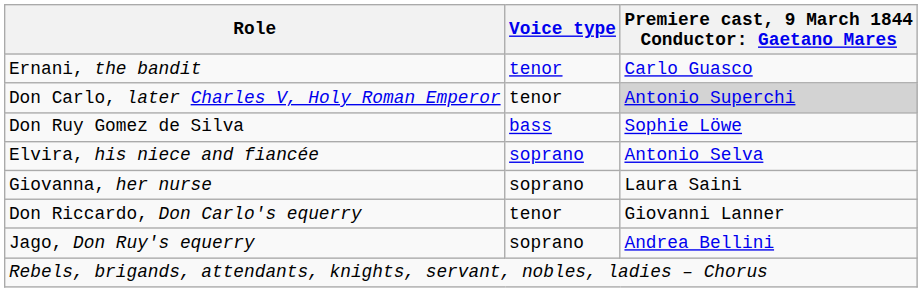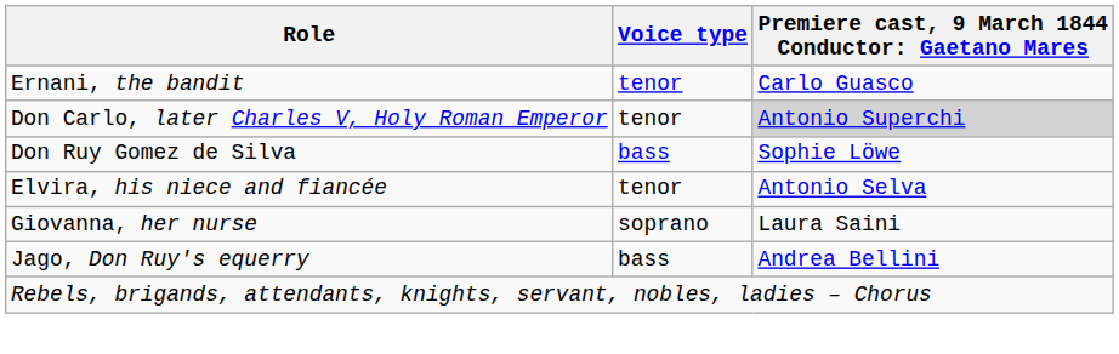 <table class="wikitable">
 <tr>
 <th>Role</th>
 <th><a href='#'>Voice type</a></th>
 <th>Premiere cast, 9 March 1844<br>Conductor: <a href='#'>Gaetano Mares</a></th>
 </tr>
 <tr>
 <td>Ernani, <em>the bandit</em></td>
 <td><a href='#'>tenor</a></td>
 <td><a href='#'>Carlo Guasco</a></td>
 </tr>
 <tr>
 <td>Don Carlo, <em>later <a href='#'>Charles V, Holy Roman Emperor</a></em></td>
 <td>tenor</td>
 <td style="background: lightgrey;"><a href='#'>Antonio Superchi</a></td>
 </tr>
 <tr>
 <td>Don Ruy Gomez de Silva</td>
 <td><a href='#'>bass</a></td>
 <td><a href='#'>Sophie Löwe</a></td>
 </tr>
 <tr>
 <td>Elvira, <em>his niece and fiancée</em></td>
-<td><a href='#'>soprano</a></td>
+<td>tenor</td>
 <td><a href='#'>Antonio Selva</a></td>
 </tr>
 <tr>
 <td>Giovanna, <em>her nurse</em></td>
 <td>soprano</td>
 <td>Laura Saini</td>
 </tr>
 <tr>
-<td>Don Riccardo, <em>Don Carlo's equerry</em></td>
-<td>tenor</td>
-<td>Giovanni Lanner</td>
-</tr>
-<tr>
 <td>Jago, <em>Don Ruy's equerry</em></td>
-<td>soprano</td>
+<td>bass</td>
 <td><a href='#'>Andrea Bellini</a></td>
 </tr>
 <tr>
 <td colspan="3"><em>Rebels, brigands, attendants, knights, servant, nobles, ladies – Chorus</em></td>
 </tr>
 </table>
